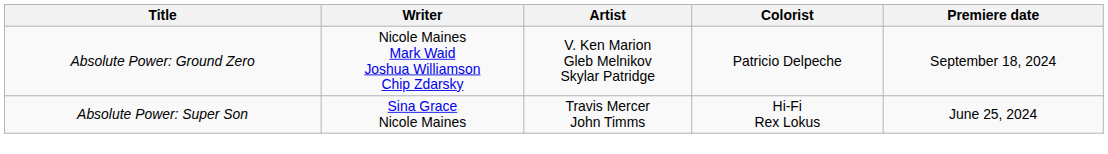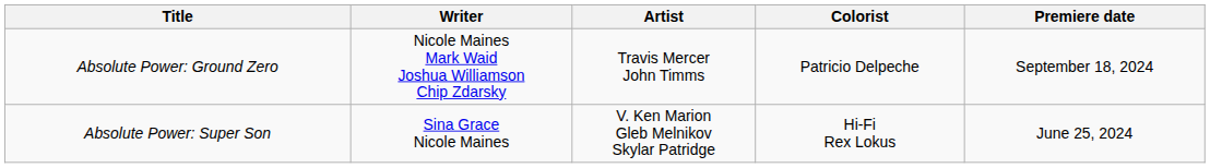 <table class="wikitable" style="text-align:center; width:100%">
 <tr>
 <th scope="col">Title</th>
 <th scope="col">Writer</th>
 <th scope="col">Artist</th>
 <th scope="col">Colorist</th>
 <th scope="col">Premiere date</th>
 </tr>
 <tr>
 <td><em>Absolute Power: Ground Zero</em></td>
 <td>Nicole Maines<br><a href='#'>Mark Waid</a><br><a href='#'>Joshua Williamson</a><br><a href='#'>Chip Zdarsky</a></td>
-<td>V. Ken Marion<br>Gleb Melnikov<br>Skylar Patridge</td>
+<td>Travis Mercer<br>John Timms</td>
 <td>Patricio Delpeche</td>
 <td>September 18, 2024</td>
 </tr>
 <tr>
 <td><em>Absolute Power: Super Son</em></td>
 <td><a href='#'>Sina Grace</a><br>Nicole Maines</td>
-<td>Travis Mercer<br>John Timms</td>
+<td>V. Ken Marion<br>Gleb Melnikov<br>Skylar Patridge</td>
 <td>Hi-Fi<br>Rex Lokus</td>
 <td>June 25, 2024</td>
 </tr>
 </table>
